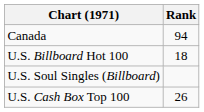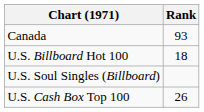 <table class="wikitable sortable">
 <tr>
 <th align="left">Chart (1971)</th>
 <th style="text-align:center;">Rank</th>
 </tr>
 <tr>
 <td>Canada</td>
-<td style="text-align:center;">94</td>
+<td style="text-align:center;">93</td>
 </tr>
 <tr>
 <td>U.S. <em>Billboard</em> Hot 100</td>
 <td style="text-align:center;">18</td>
 </tr>
 <tr>
 <td>U.S. Soul Singles (<em>Billboard</em>)</td>
 <td></td>
 </tr>
 <tr>
 <td>U.S. <em>Cash Box</em> Top 100</td>
 <td style="text-align:center;">26</td>
 </tr>
 </table>
